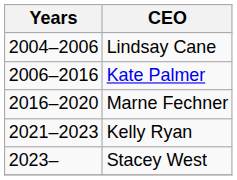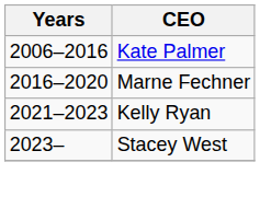 <table class="wikitable collapsible">
 <tr>
 <th>Years</th>
 <th>CEO</th>
-</tr>
-<tr>
-<td>2004–2006</td>
-<td>Lindsay Cane</td>
 </tr>
 <tr>
 <td>2006–2016</td>
 <td><a href='#'>Kate Palmer</a></td>
 </tr>
 <tr>
 <td>2016–2020</td>
 <td>Marne Fechner</td>
 </tr>
 <tr>
 <td>2021–2023</td>
 <td>Kelly Ryan</td>
 </tr>
 <tr>
 <td>2023–</td>
 <td>Stacey West</td>
 </tr>
 <tr>
 </tr>
 </table>
